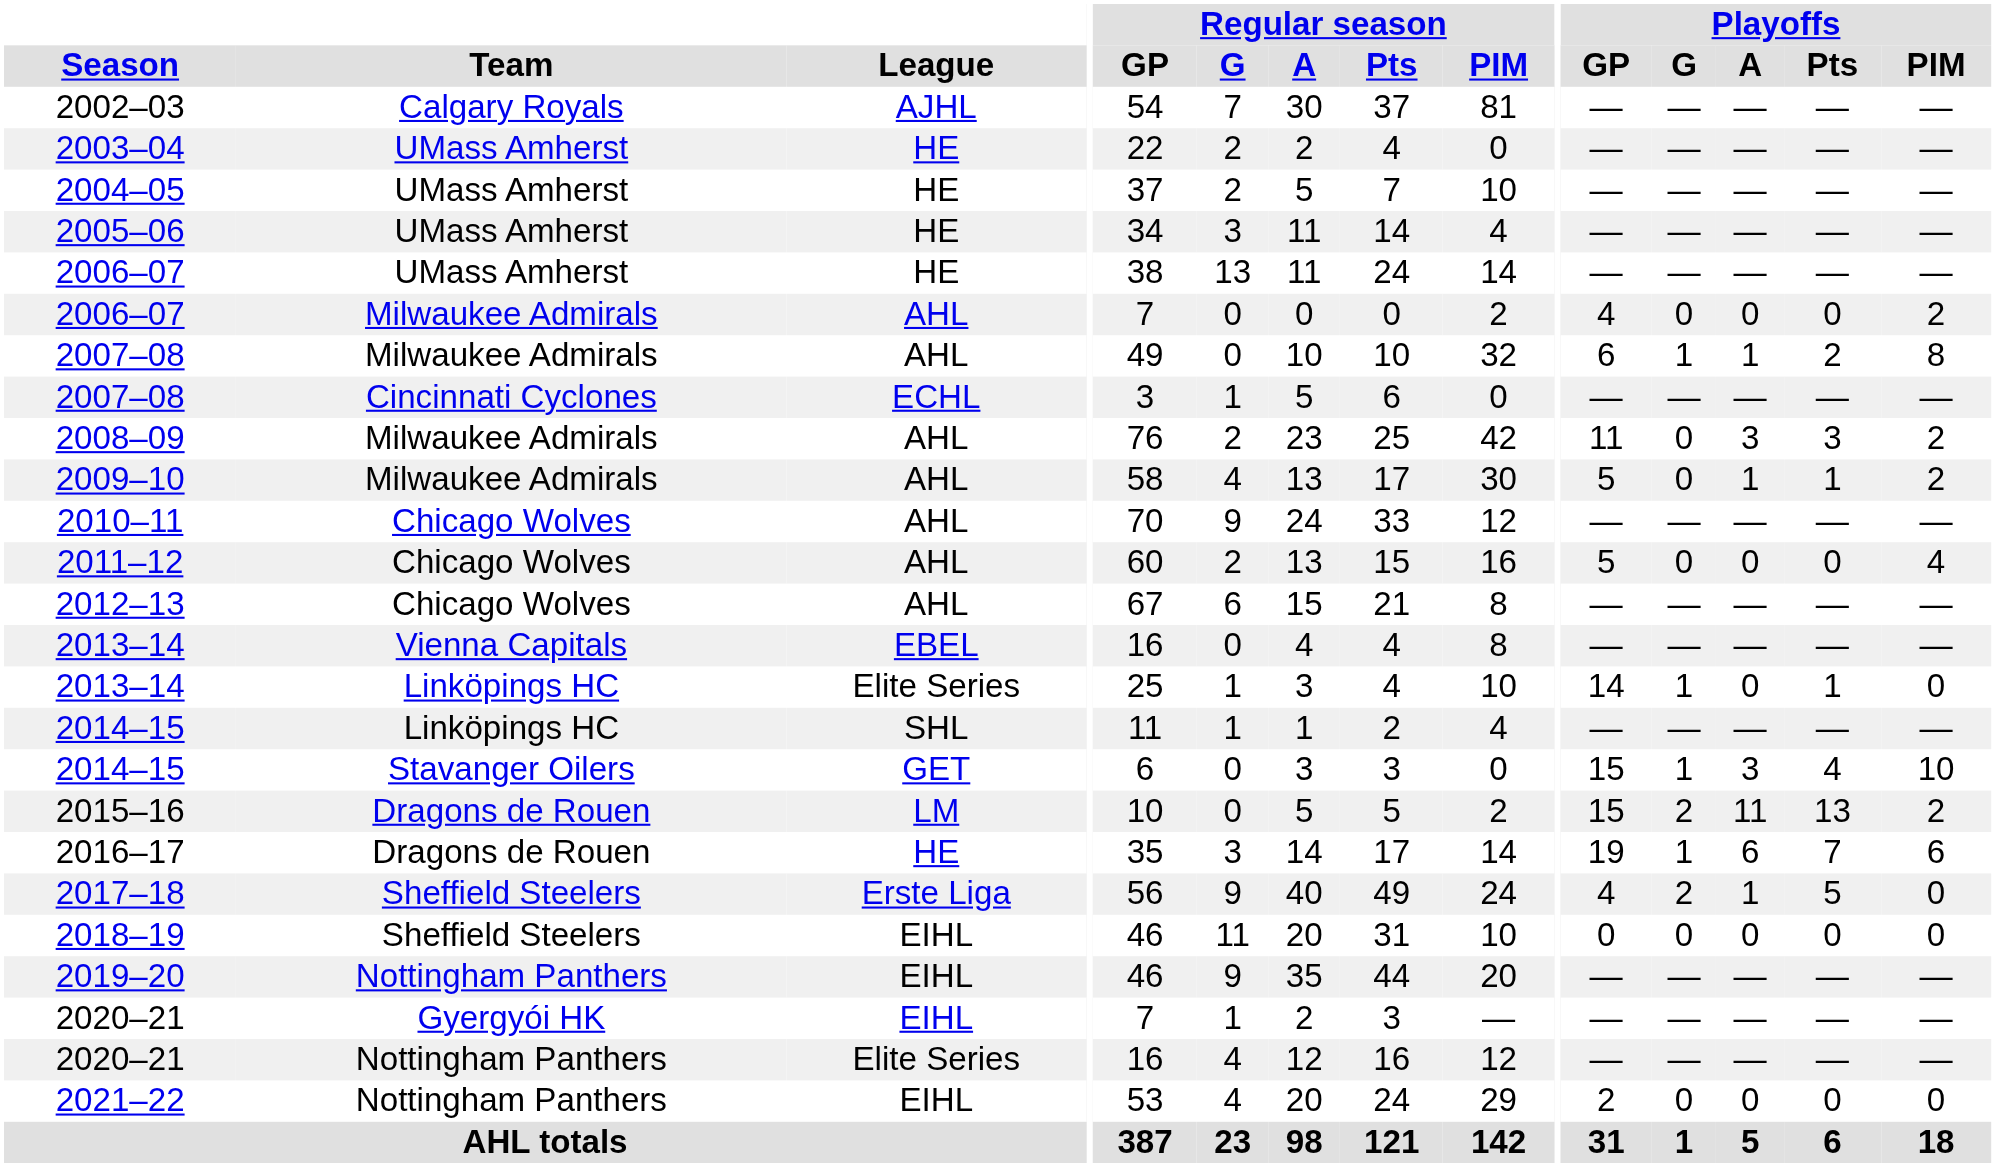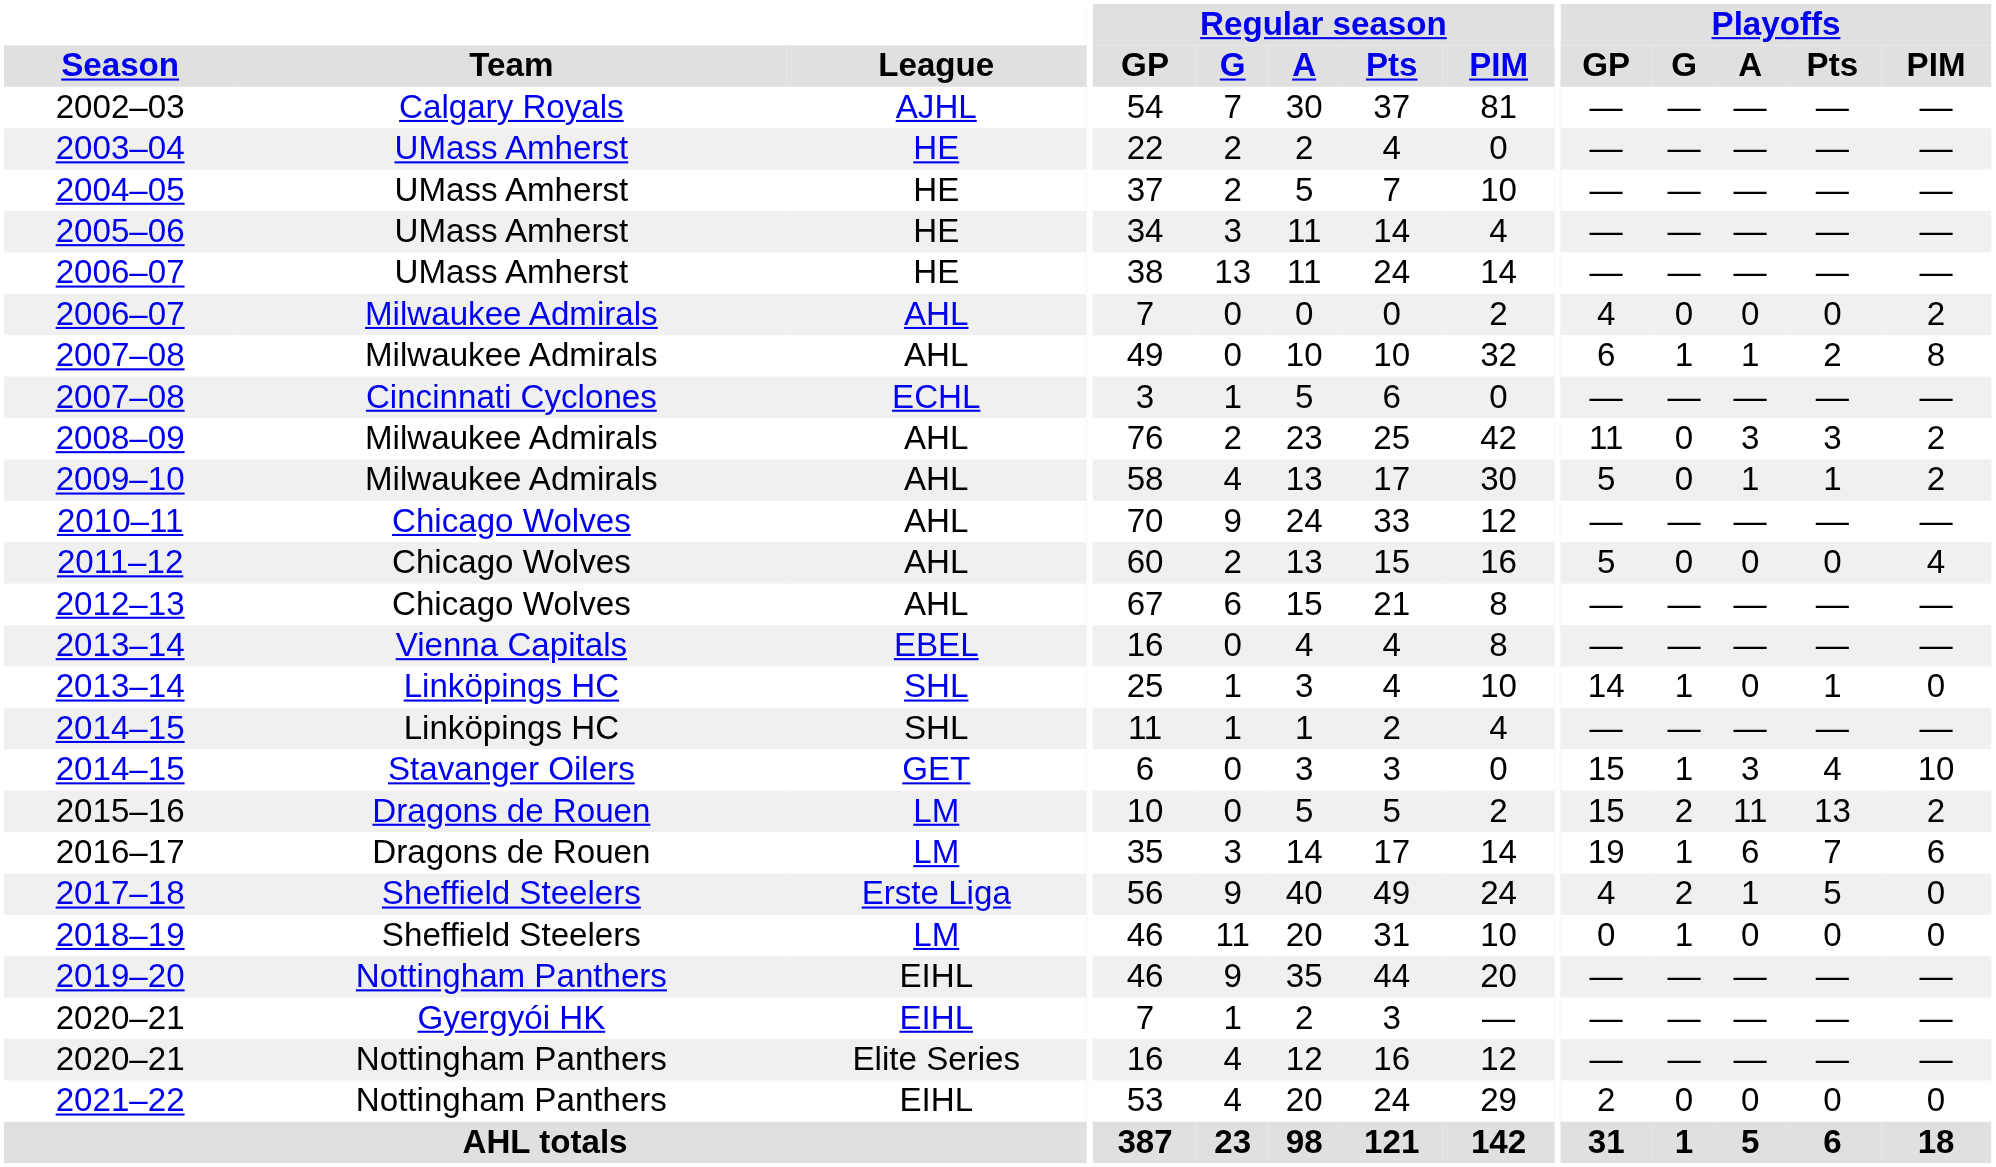 <table border="0" cellpadding="1" cellspacing="0" style="text-align:center; width:60em">
 <tr bgcolor="#e0e0e0">
 <th colspan="3" bgcolor="#ffffff"></th>
 <th rowspan="99" bgcolor="#ffffff"></th>
 <th colspan="5"><a href='#'>Regular season</a></th>
 <th rowspan="99" bgcolor="#ffffff"></th>
 <th colspan="5"><a href='#'>Playoffs</a></th>
 </tr>
 <tr bgcolor="#e0e0e0">
 <th><a href='#'>Season</a></th>
 <th>Team</th>
 <th>League</th>
 <th>GP</th>
 <th><a href='#'>G</a></th>
 <th><a href='#'>A</a></th>
 <th><a href='#'>Pts</a></th>
 <th><a href='#'>PIM</a></th>
 <th>GP</th>
 <th>G</th>
 <th>A</th>
 <th>Pts</th>
 <th>PIM</th>
 </tr>
 <tr ALIGN="center">
 <td>2002–03</td>
 <td><a href='#'>Calgary Royals</a></td>
 <td><a href='#'>AJHL</a></td>
 <td>54</td>
 <td>7</td>
 <td>30</td>
 <td>37</td>
 <td>81</td>
 <td>—</td>
 <td>—</td>
 <td>—</td>
 <td>—</td>
 <td>—</td>
 </tr>
 <tr ALIGN="center" bgcolor="#f0f0f0">
 <td><a href='#'>2003–04</a></td>
 <td><a href='#'>UMass Amherst</a></td>
 <td><a href='#'>HE</a></td>
 <td>22</td>
 <td>2</td>
 <td>2</td>
 <td>4</td>
 <td>0</td>
 <td>—</td>
 <td>—</td>
 <td>—</td>
 <td>—</td>
 <td>—</td>
 </tr>
 <tr ALIGN="center">
 <td><a href='#'>2004–05</a></td>
 <td>UMass Amherst</td>
 <td>HE</td>
 <td>37</td>
 <td>2</td>
 <td>5</td>
 <td>7</td>
 <td>10</td>
 <td>—</td>
 <td>—</td>
 <td>—</td>
 <td>—</td>
 <td>—</td>
 </tr>
 <tr ALIGN="center" bgcolor="#f0f0f0">
 <td><a href='#'>2005–06</a></td>
 <td>UMass Amherst</td>
 <td>HE</td>
 <td>34</td>
 <td>3</td>
 <td>11</td>
 <td>14</td>
 <td>4</td>
 <td>—</td>
 <td>—</td>
 <td>—</td>
 <td>—</td>
 <td>—</td>
 </tr>
 <tr ALIGN="center">
 <td><a href='#'>2006–07</a></td>
 <td>UMass Amherst</td>
 <td>HE</td>
 <td>38</td>
 <td>13</td>
 <td>11</td>
 <td>24</td>
 <td>14</td>
 <td>—</td>
 <td>—</td>
 <td>—</td>
 <td>—</td>
 <td>—</td>
 </tr>
 <tr ALIGN="center" bgcolor="#f0f0f0">
 <td><a href='#'>2006–07</a></td>
 <td><a href='#'>Milwaukee Admirals</a></td>
 <td><a href='#'>AHL</a></td>
 <td>7</td>
 <td>0</td>
 <td>0</td>
 <td>0</td>
 <td>2</td>
 <td>4</td>
 <td>0</td>
 <td>0</td>
 <td>0</td>
 <td>2</td>
 </tr>
 <tr ALIGN="center">
 <td><a href='#'>2007–08</a></td>
 <td>Milwaukee Admirals</td>
 <td>AHL</td>
 <td>49</td>
 <td>0</td>
 <td>10</td>
 <td>10</td>
 <td>32</td>
 <td>6</td>
 <td>1</td>
 <td>1</td>
 <td>2</td>
 <td>8</td>
 </tr>
 <tr ALIGN="center" bgcolor="#f0f0f0">
 <td><a href='#'>2007–08</a></td>
 <td><a href='#'>Cincinnati Cyclones</a></td>
 <td><a href='#'>ECHL</a></td>
 <td>3</td>
 <td>1</td>
 <td>5</td>
 <td>6</td>
 <td>0</td>
 <td>—</td>
 <td>—</td>
 <td>—</td>
 <td>—</td>
 <td>—</td>
 </tr>
 <tr ALIGN="center">
 <td><a href='#'>2008–09</a></td>
 <td>Milwaukee Admirals</td>
 <td>AHL</td>
 <td>76</td>
 <td>2</td>
 <td>23</td>
 <td>25</td>
 <td>42</td>
 <td>11</td>
 <td>0</td>
 <td>3</td>
 <td>3</td>
 <td>2</td>
 </tr>
 <tr ALIGN="center" bgcolor="#f0f0f0">
 <td><a href='#'>2009–10</a></td>
 <td>Milwaukee Admirals</td>
 <td>AHL</td>
 <td>58</td>
 <td>4</td>
 <td>13</td>
 <td>17</td>
 <td>30</td>
 <td>5</td>
 <td>0</td>
 <td>1</td>
 <td>1</td>
 <td>2</td>
 </tr>
 <tr ALIGN="center">
 <td><a href='#'>2010–11</a></td>
 <td><a href='#'>Chicago Wolves</a></td>
 <td>AHL</td>
 <td>70</td>
 <td>9</td>
 <td>24</td>
 <td>33</td>
 <td>12</td>
 <td>—</td>
 <td>—</td>
 <td>—</td>
 <td>—</td>
 <td>—</td>
 </tr>
 <tr ALIGN="center" bgcolor="#f0f0f0">
 <td><a href='#'>2011–12</a></td>
 <td>Chicago Wolves</td>
 <td>AHL</td>
 <td>60</td>
 <td>2</td>
 <td>13</td>
 <td>15</td>
 <td>16</td>
 <td>5</td>
 <td>0</td>
 <td>0</td>
 <td>0</td>
 <td>4</td>
 </tr>
 <tr>
 <td><a href='#'>2012–13</a></td>
 <td>Chicago Wolves</td>
 <td>AHL</td>
 <td>67</td>
 <td>6</td>
 <td>15</td>
 <td>21</td>
 <td>8</td>
 <td>—</td>
 <td>—</td>
 <td>—</td>
 <td>—</td>
 <td>—</td>
 </tr>
 <tr ALIGN="center" bgcolor="#f0f0f0">
 <td><a href='#'>2013–14</a></td>
 <td><a href='#'>Vienna Capitals</a></td>
 <td><a href='#'>EBEL</a></td>
 <td>16</td>
 <td>0</td>
 <td>4</td>
 <td>4</td>
 <td>8</td>
 <td>—</td>
 <td>—</td>
 <td>—</td>
 <td>—</td>
 <td>—</td>
 </tr>
 <tr ALIGN="center">
 <td><a href='#'>2013–14</a></td>
 <td><a href='#'>Linköpings HC</a></td>
-<td>Elite Series </td>
+<td><a href='#'>SHL</a></td>
 <td>25</td>
 <td>1</td>
 <td>3</td>
 <td>4</td>
 <td>10</td>
 <td>14</td>
 <td>1</td>
 <td>0</td>
 <td>1</td>
 <td>0</td>
 </tr>
 <tr ALIGN="center" bgcolor="#f0f0f0">
 <td><a href='#'>2014–15</a></td>
 <td>Linköpings HC</td>
 <td>SHL</td>
 <td>11</td>
 <td>1</td>
 <td>1</td>
 <td>2</td>
 <td>4</td>
 <td>—</td>
 <td>—</td>
 <td>—</td>
 <td>—</td>
 <td>—</td>
 </tr>
 <tr ALIGN="center">
 <td><a href='#'>2014–15</a></td>
 <td><a href='#'>Stavanger Oilers</a></td>
 <td><a href='#'>GET</a></td>
 <td>6</td>
 <td>0</td>
 <td>3</td>
 <td>3</td>
 <td>0</td>
 <td>15</td>
 <td>1</td>
 <td>3</td>
 <td>4</td>
 <td>10</td>
 </tr>
 <tr ALIGN="center" bgcolor="#f0f0f0">
 <td>2015–16</td>
 <td><a href='#'>Dragons de Rouen</a></td>
 <td><a href='#'>LM</a></td>
 <td>10</td>
 <td>0</td>
 <td>5</td>
 <td>5</td>
 <td>2</td>
 <td>15</td>
 <td>2</td>
 <td>11</td>
 <td>13</td>
 <td>2</td>
 </tr>
 <tr ALIGN="center">
 <td>2016–17</td>
 <td>Dragons de Rouen</td>
-<td><a href='#'>HE</a></td>
+<td><a href='#'>LM</a></td>
 <td>35</td>
 <td>3</td>
 <td>14</td>
 <td>17</td>
 <td>14</td>
 <td>19</td>
 <td>1</td>
 <td>6</td>
 <td>7</td>
 <td>6</td>
 </tr>
 <tr>
 </tr>
 <tr ALIGN="center" bgcolor="#f0f0f0">
 <td><a href='#'>2017–18</a></td>
 <td><a href='#'>Sheffield Steelers</a></td>
 <td><a href='#'>Erste Liga</a></td>
 <td>56</td>
 <td>9</td>
 <td>40</td>
 <td>49</td>
 <td>24</td>
 <td>4</td>
 <td>2</td>
 <td>1</td>
 <td>5</td>
 <td>0</td>
 </tr>
 <tr>
 </tr>
 <tr ALIGN="center">
 <td><a href='#'>2018–19</a></td>
 <td>Sheffield Steelers</td>
-<td>EIHL</td>
+<td><a href='#'>LM</a></td>
 <td>46</td>
 <td>11</td>
 <td>20</td>
 <td>31</td>
 <td>10</td>
 <td>0</td>
-<td>0</td>
+<td>1</td>
 <td>0</td>
 <td>0</td>
 <td>0</td>
 </tr>
 <tr>
 </tr>
 <tr ALIGN="center" bgcolor="#f0f0f0">
 <td><a href='#'>2019–20</a></td>
 <td><a href='#'>Nottingham Panthers</a></td>
 <td>EIHL</td>
 <td>46</td>
 <td>9</td>
 <td>35</td>
 <td>44</td>
 <td>20</td>
 <td>—</td>
 <td>—</td>
 <td>—</td>
 <td>—</td>
 <td>—</td>
 </tr>
 <tr>
 </tr>
 <tr ALIGN="center">
 <td>2020–21</td>
 <td><a href='#'>Gyergyói HK</a></td>
 <td><a href='#'>EIHL</a></td>
 <td>7</td>
 <td>1</td>
 <td>2</td>
 <td>3</td>
 <td>—</td>
 <td>—</td>
 <td>—</td>
 <td>—</td>
 <td>—</td>
 <td>—</td>
 </tr>
 <tr>
 </tr>
 <tr ALIGN="center" bgcolor="#f0f0f0">
 <td>2020–21</td>
 <td>Nottingham Panthers</td>
 <td>Elite Series </td>
 <td>16</td>
 <td>4</td>
 <td>12</td>
 <td>16</td>
 <td>12</td>
 <td>—</td>
 <td>—</td>
 <td>—</td>
 <td>—</td>
 <td>—</td>
 </tr>
 <tr>
 </tr>
 <tr ALIGN="center">
 <td><a href='#'>2021–22</a></td>
 <td>Nottingham Panthers</td>
 <td>EIHL</td>
 <td>53</td>
 <td>4</td>
 <td>20</td>
 <td>24</td>
 <td>29</td>
 <td>2</td>
 <td>0</td>
 <td>0</td>
 <td>0</td>
 <td>0</td>
 </tr>
 <tr bgcolor="#e0e0e0">
 <th colspan="3">AHL totals</th>
 <th>387</th>
 <th>23</th>
 <th>98</th>
 <th>121</th>
 <th>142</th>
 <th>31</th>
 <th>1</th>
 <th>5</th>
 <th>6</th>
 <th>18</th>
 </tr>
 </table>
